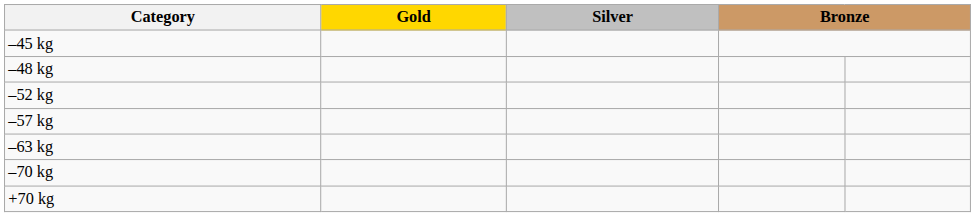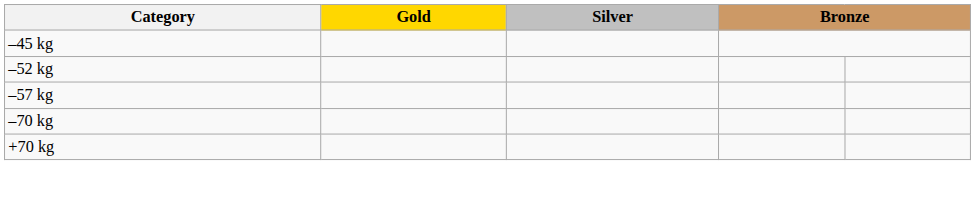 <table class=wikitable  width=75%>
 <tr>
 <th>Category</th>
 <th style="background: gold">Gold</th>
 <th style="background: silver">Silver</th>
 <th style="background: #cc9966" colspan=2>Bronze</th>
 </tr>
 <tr>
 <td>–45 kg</td>
 <td></td>
 <td></td>
 <td colspan=2></td>
 </tr>
 <tr>
-<td>–48 kg</td>
-<td></td>
-<td></td>
-<td></td>
-<td></td>
-</tr>
-<tr>
 <td>–52 kg</td>
 <td></td>
 <td></td>
 <td></td>
 <td></td>
 </tr>
 <tr>
 <td>–57 kg</td>
-<td></td>
-<td></td>
-<td></td>
-<td></td>
-</tr>
-<tr>
-<td>–63 kg</td>
 <td></td>
 <td></td>
 <td></td>
 <td></td>
 </tr>
 <tr>
 <td>–70 kg</td>
 <td></td>
 <td></td>
 <td></td>
 <td></td>
 </tr>
 <tr>
 <td>+70 kg</td>
 <td></td>
 <td></td>
 <td></td>
 <td></td>
 </tr>
 </table>
